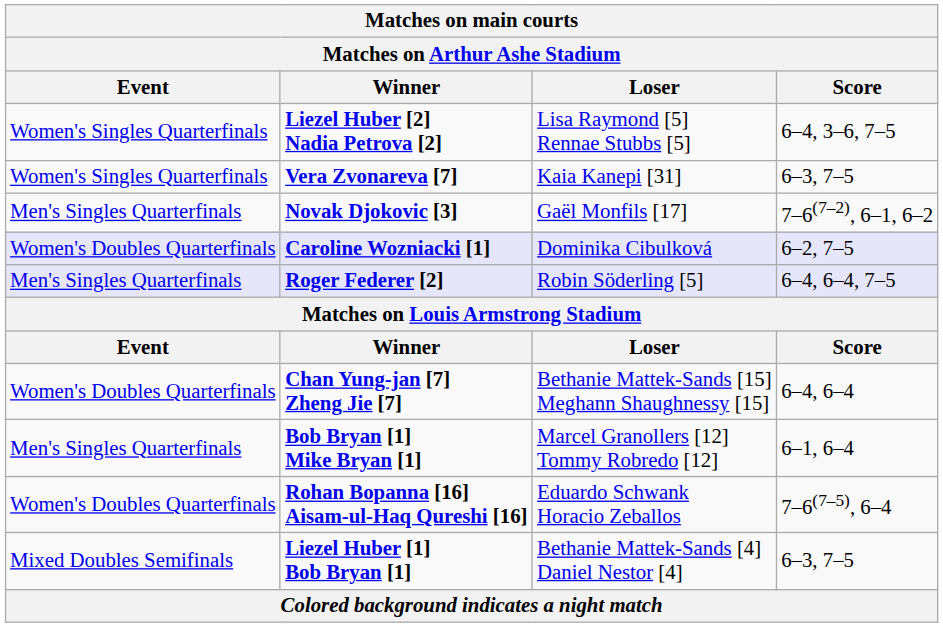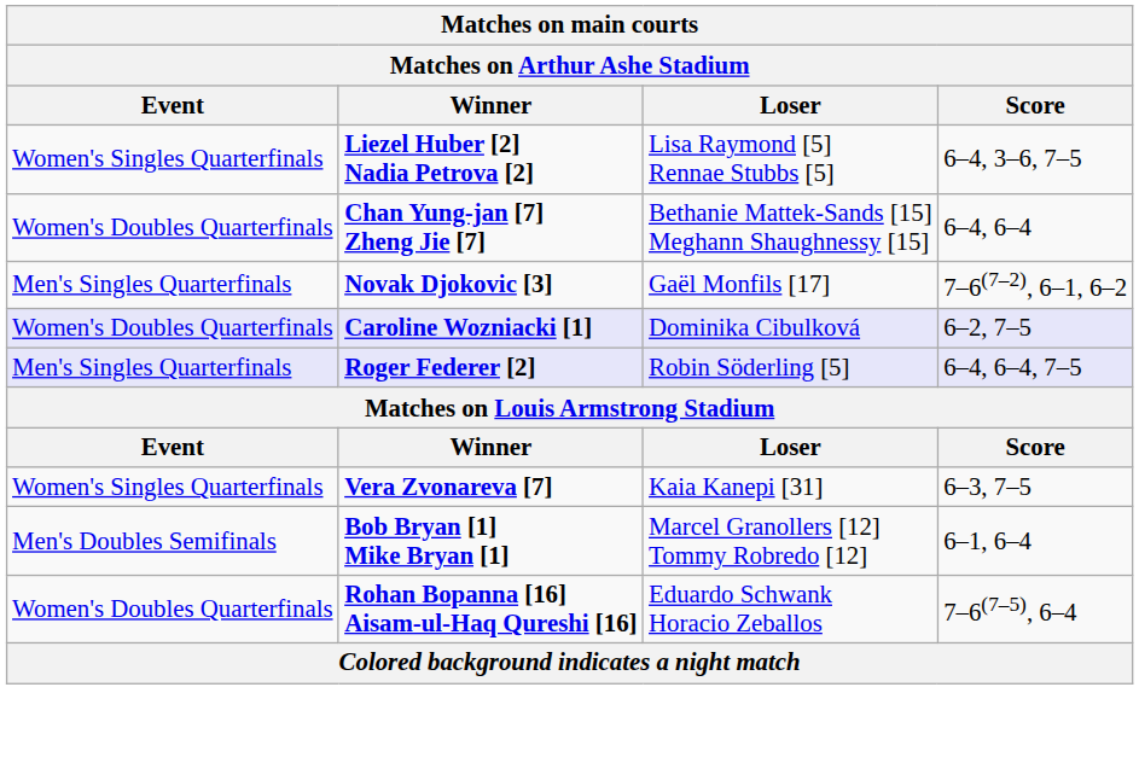 <table class="wikitable collapsible uncollapsed" style=margin:auto>
 <tr>
 <th colspan=4 style=white-space:nowrap>Matches on main courts</th>
 </tr>
 <tr>
 <th colspan=4>Matches on <a href='#'>Arthur Ashe Stadium</a></th>
 </tr>
 <tr>
 <th>Event</th>
 <th>Winner</th>
 <th>Loser</th>
 <th>Score</th>
 </tr>
 <tr>
 <td><a href='#'>Women's Singles Quarterfinals</a></td>
 <td> <strong><a href='#'>Liezel Huber</a> [2] <br>  <a href='#'>Nadia Petrova</a> [2]</strong></td>
 <td> <a href='#'>Lisa Raymond</a> [5] <br>  <a href='#'>Rennae Stubbs</a> [5]</td>
 <td>6–4, 3–6, 7–5</td>
 </tr>
 <tr>
-<td><a href='#'>Women's Singles Quarterfinals</a></td>
-<td> <strong><a href='#'>Vera Zvonareva</a> [7]</strong></td>
-<td> <a href='#'>Kaia Kanepi</a> [31]</td>
-<td>6–3, 7–5</td>
+<td><a href='#'>Women's Doubles Quarterfinals</a></td>
+<td> <strong><a href='#'>Chan Yung-jan</a> [7] <br>  <a href='#'>Zheng Jie</a> [7]</strong></td>
+<td> <a href='#'>Bethanie Mattek-Sands</a> [15] <br>  <a href='#'>Meghann Shaughnessy</a> [15]</td>
+<td>6–4, 6–4</td>
 </tr>
 <tr>
 <td><a href='#'>Men's Singles Quarterfinals</a></td>
 <td> <strong><a href='#'>Novak Djokovic</a> [3]</strong></td>
 <td> <a href='#'>Gaël Monfils</a> [17]</td>
 <td>7–6<sup>(7–2)</sup>, 6–1, 6–2</td>
 </tr>
 <tr bgcolor=lavender>
 <td><a href='#'>Women's Doubles Quarterfinals</a></td>
 <td> <strong><a href='#'>Caroline Wozniacki</a> [1] </strong></td>
 <td> <a href='#'>Dominika Cibulková</a></td>
 <td>6–2, 7–5</td>
 </tr>
 <tr bgcolor=lavender>
 <td><a href='#'>Men's Singles Quarterfinals</a></td>
 <td> <strong><a href='#'>Roger Federer</a> [2]</strong></td>
 <td> <a href='#'>Robin Söderling</a> [5]</td>
 <td>6–4, 6–4, 7–5</td>
 </tr>
 <tr>
 <th colspan=4>Matches on <a href='#'>Louis Armstrong Stadium</a></th>
 </tr>
 <tr>
 <th>Event</th>
 <th>Winner</th>
 <th>Loser</th>
 <th>Score</th>
 </tr>
 <tr>
-<td><a href='#'>Women's Doubles Quarterfinals</a></td>
-<td> <strong><a href='#'>Chan Yung-jan</a> [7] <br>  <a href='#'>Zheng Jie</a> [7]</strong></td>
-<td> <a href='#'>Bethanie Mattek-Sands</a> [15] <br>  <a href='#'>Meghann Shaughnessy</a> [15]</td>
-<td>6–4, 6–4</td>
+<td><a href='#'>Women's Singles Quarterfinals</a></td>
+<td> <strong><a href='#'>Vera Zvonareva</a> [7]</strong></td>
+<td> <a href='#'>Kaia Kanepi</a> [31]</td>
+<td>6–3, 7–5</td>
 </tr>
 <tr>
-<td><a href='#'>Men's Singles Quarterfinals</a></td>
+<td><a href='#'>Men's Doubles Semifinals</a></td>
 <td> <strong><a href='#'>Bob Bryan</a> [1] <br>  <a href='#'>Mike Bryan</a> [1]</strong></td>
 <td> <a href='#'>Marcel Granollers</a> [12] <br>  <a href='#'>Tommy Robredo</a> [12]</td>
 <td>6–1, 6–4</td>
 </tr>
 <tr>
 <td><a href='#'>Women's Doubles Quarterfinals</a></td>
 <td> <strong><a href='#'>Rohan Bopanna</a> [16] <br>  <a href='#'>Aisam-ul-Haq Qureshi</a> [16]</strong></td>
 <td> <a href='#'>Eduardo Schwank</a> <br>  <a href='#'>Horacio Zeballos</a></td>
 <td>7–6<sup>(7–5)</sup>, 6–4</td>
 </tr>
 <tr>
-<td><a href='#'>Mixed Doubles Semifinals</a></td>
-<td> <strong><a href='#'>Liezel Huber</a> [1] <br>  <a href='#'>Bob Bryan</a> [1]</strong></td>
-<td> <a href='#'>Bethanie Mattek-Sands</a> [4] <br>  <a href='#'>Daniel Nestor</a> [4]</td>
-<td>6–3, 7–5</td>
-</tr>
-<tr>
 <th colspan=4><em>Colored background indicates a night match</em></th>
 </tr>
 </table>
